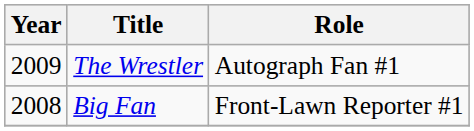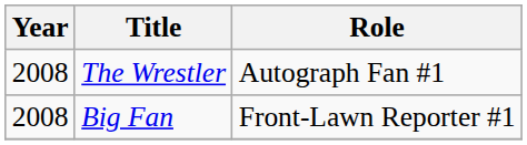 <table class="wikitable">
 <tr>
 <th>Year</th>
 <th>Title</th>
 <th>Role</th>
 </tr>
 <tr>
-<td>2009</td>
+<td>2008</td>
 <td><em><a href='#'>The Wrestler</a></em></td>
 <td>Autograph Fan #1</td>
 </tr>
 <tr>
 <td>2008</td>
 <td><em><a href='#'>Big Fan</a></em></td>
 <td>Front-Lawn Reporter #1</td>
 </tr>
 <tr>
 </tr>
 </table>
